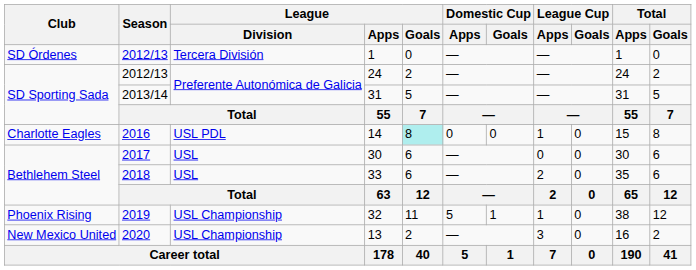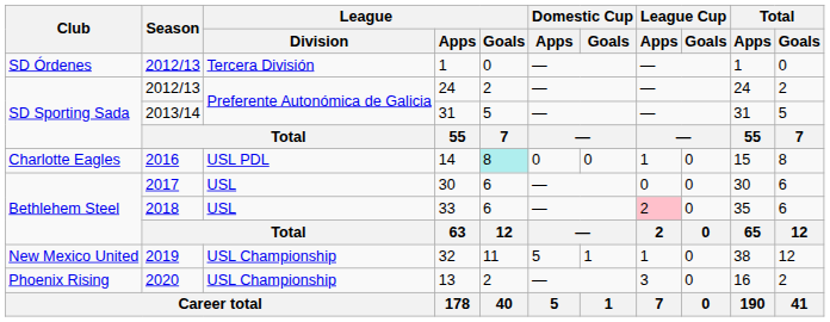 <table class="wikitable">
 <tr>
 <th rowspan="2">Club</th>
 <th rowspan="2">Season</th>
 <th colspan="3">League</th>
 <th colspan="2">Domestic Cup</th>
 <th colspan="2">League Cup</th>
 <th colspan="2">Total</th>
 </tr>
 <tr>
 <th>Division</th>
 <th>Apps</th>
 <th>Goals</th>
 <th>Apps</th>
 <th>Goals</th>
 <th>Apps</th>
 <th>Goals</th>
 <th>Apps</th>
 <th>Goals</th>
 </tr>
 <tr>
 <td><a href='#'>SD Órdenes</a></td>
 <td><a href='#'>2012/13</a></td>
 <td><a href='#'>Tercera División</a></td>
 <td>1</td>
 <td>0</td>
 <td colspan="2">—</td>
 <td colspan="2">—</td>
 <td>1</td>
 <td>0</td>
 </tr>
 <tr>
 <td rowspan="3"><a href='#'>SD Sporting Sada</a></td>
 <td>2012/13</td>
 <td rowspan="2"><a href='#'>Preferente Autonómica de Galicia</a></td>
 <td>24</td>
 <td>2</td>
 <td colspan="2">—</td>
 <td colspan="2">—</td>
 <td>24</td>
 <td>2</td>
 </tr>
 <tr>
 <td>2013/14</td>
 <td>31</td>
 <td>5</td>
 <td colspan="2">—</td>
 <td colspan="2">—</td>
 <td>31</td>
 <td>5</td>
 </tr>
 <tr>
 <th colspan="2">Total</th>
 <th>55</th>
 <th>7</th>
 <th colspan="2">—</th>
 <th colspan="2">—</th>
 <th>55</th>
 <th>7</th>
 </tr>
 <tr>
 <td><a href='#'>Charlotte Eagles</a></td>
 <td><a href='#'>2016</a></td>
 <td><a href='#'>USL PDL</a></td>
 <td>14</td>
 <td style="background: paleturquoise;">8</td>
 <td>0</td>
 <td>0</td>
 <td>1</td>
 <td>0</td>
 <td>15</td>
 <td>8</td>
 </tr>
 <tr>
 <td rowspan="3"><a href='#'>Bethlehem Steel</a></td>
 <td><a href='#'>2017</a></td>
 <td><a href='#'>USL</a></td>
 <td>30</td>
 <td>6</td>
 <td colspan="2">—</td>
 <td>0</td>
 <td>0</td>
 <td>30</td>
 <td>6</td>
 </tr>
 <tr>
 <td><a href='#'>2018</a></td>
 <td><a href='#'>USL</a></td>
 <td>33</td>
 <td>6</td>
 <td colspan="2">—</td>
-<td>2</td>
+<td style="background: pink;">2</td>
 <td>0</td>
 <td>35</td>
 <td>6</td>
 </tr>
 <tr>
 <th colspan="2">Total</th>
 <th>63</th>
 <th>12</th>
 <th colspan="2">—</th>
 <th>2</th>
 <th>0</th>
 <th>65</th>
 <th>12</th>
 </tr>
 <tr>
-<td><a href='#'>Phoenix Rising</a></td>
+<td><a href='#'>New Mexico United</a></td>
 <td><a href='#'>2019</a></td>
 <td><a href='#'>USL Championship</a></td>
 <td>32</td>
 <td>11</td>
 <td>5</td>
 <td>1</td>
 <td>1</td>
 <td>0</td>
 <td>38</td>
 <td>12</td>
 </tr>
 <tr>
-<td><a href='#'>New Mexico United</a></td>
+<td><a href='#'>Phoenix Rising</a></td>
 <td><a href='#'>2020</a></td>
 <td><a href='#'>USL Championship</a></td>
 <td>13</td>
 <td>2</td>
 <td colspan="2">—</td>
 <td>3</td>
 <td>0</td>
 <td>16</td>
 <td>2</td>
 </tr>
 <tr>
 <th colspan="3">Career total</th>
 <th>178</th>
 <th>40</th>
 <th>5</th>
 <th>1</th>
 <th>7</th>
 <th>0</th>
 <th>190</th>
 <th>41</th>
 </tr>
 </table>
